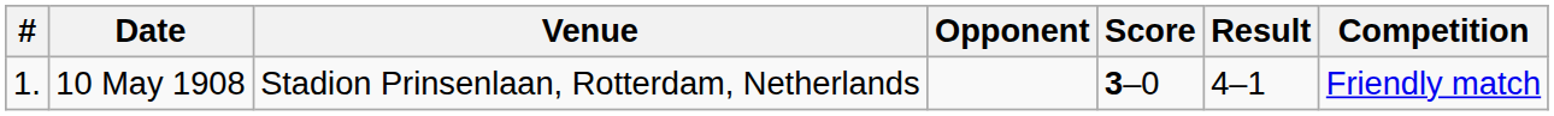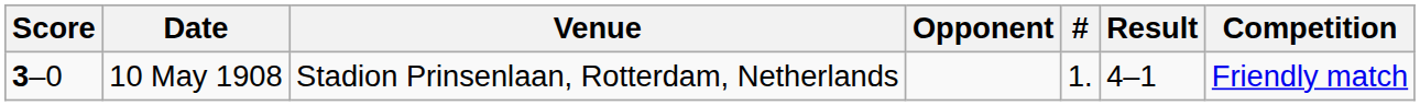 <table class="wikitable">
 <tr>
-<th>#</th>
+<th>Score</th>
 <th>Date</th>
 <th>Venue</th>
 <th>Opponent</th>
-<th>Score</th>
+<th>#</th>
 <th>Result</th>
 <th>Competition</th>
 </tr>
 <tr>
-<td>1.</td>
+<td><strong>3</strong>–0</td>
 <td>10 May 1908</td>
 <td>Stadion Prinsenlaan, Rotterdam, Netherlands</td>
 <td></td>
-<td><strong>3</strong>–0</td>
+<td>1.</td>
 <td>4–1</td>
 <td><a href='#'>Friendly match</a></td>
 </tr>
 </table>
